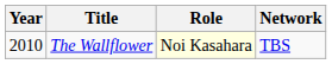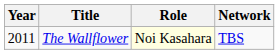 <table class="wikitable">
 <tr>
 <th>Year</th>
 <th>Title</th>
 <th>Role</th>
 <th>Network</th>
 </tr>
 <tr>
-<td>2010</td>
+<td>2011</td>
 <td><em><a href='#'>The Wallflower</a></em></td>
 <td style="background: lightyellow;">Noi Kasahara</td>
 <td><a href='#'>TBS</a></td>
 </tr>
 </table>
